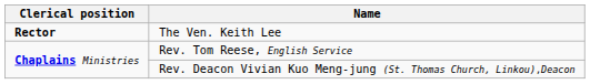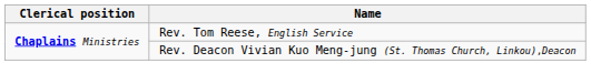 <table class="wikitable">
 <tr>
 <th width=>Clerical position</th>
 <th width=>Name</th>
-</tr>
-<tr>
-<td style= "padding-left: 11px;padding-right: 11px"><strong>Rector</strong></td>
-<td style= "padding-left: 11px;padding-right: 11px">The Ven. Keith Lee</td>
 </tr>
 <tr>
 <td rowspan="2" style= "padding-left: 11px;padding-right: 11px"><strong><a href='#'>Chaplains</a></strong> <small><em>Ministries</em></small></td>
 <td style= "padding-left: 11px;padding-right: 11px">Rev. Tom Reese, <small><em>English Service</em></small></td>
 </tr>
 <tr>
 <td style= "padding-left: 11px;padding-right: 11px">Rev. Deacon Vivian Kuo Meng-jung <small><em>(St. Thomas Church, Linkou)</em>,<em>Deacon</em></small></td>
 </tr>
 </table>
